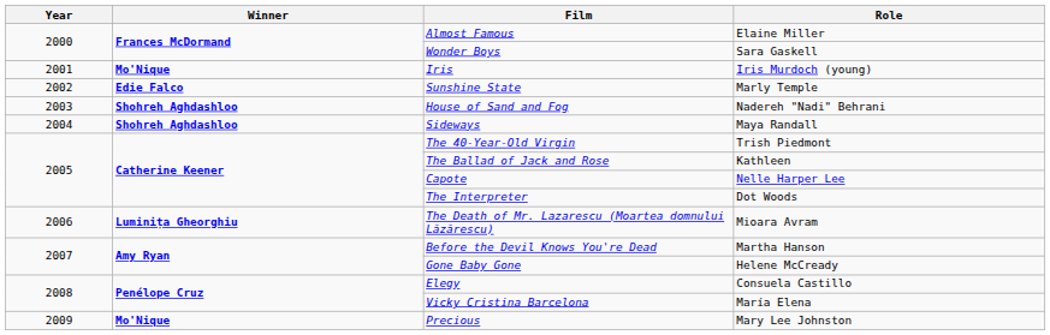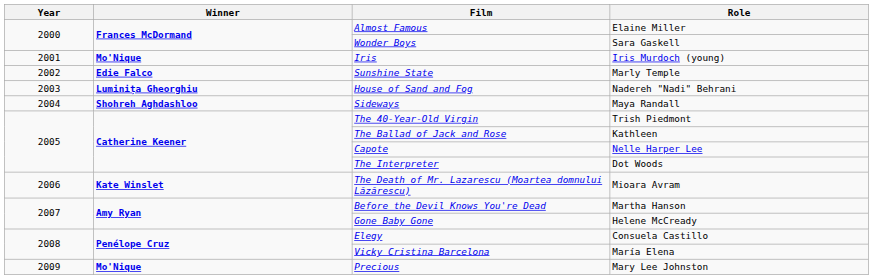 <table class="wikitable" width="95%" cellpadding="5">
 <tr>
 <th width="100"><strong>Year</strong></th>
 <th width="300"><strong>Winner</strong></th>
 <th width="300"><strong>Film</strong></th>
 <th width="300"><strong>Role</strong></th>
 </tr>
 <tr>
 <td rowspan="2" style="text-align:center;">2000</td>
 <td rowspan="2"><strong><a href='#'>Frances McDormand</a></strong></td>
 <td><em><a href='#'>Almost Famous</a></em></td>
 <td>Elaine Miller</td>
 </tr>
 <tr>
 <td><em><a href='#'>Wonder Boys</a></em></td>
 <td>Sara Gaskell</td>
 </tr>
 <tr>
 <td style="text-align:center;">2001</td>
 <td><strong><a href='#'>Mo'Nique</a></strong></td>
 <td><em><a href='#'>Iris</a></em></td>
 <td><a href='#'>Iris Murdoch</a> (young)</td>
 </tr>
 <tr>
 <td style="text-align:center;">2002</td>
 <td><strong><a href='#'>Edie Falco</a></strong></td>
 <td><em><a href='#'>Sunshine State</a></em></td>
 <td>Marly Temple</td>
 </tr>
 <tr>
 <td style="text-align:center;">2003</td>
-<td><strong><a href='#'>Shohreh Aghdashloo</a></strong></td>
+<td><strong><a href='#'>Luminița Gheorghiu</a></strong></td>
 <td><em><a href='#'>House of Sand and Fog</a></em></td>
 <td>Nadereh "Nadi" Behrani</td>
 </tr>
 <tr>
 <td style="text-align:center;">2004</td>
 <td><strong><a href='#'>Shohreh Aghdashloo</a></strong></td>
 <td><em><a href='#'>Sideways</a></em></td>
 <td>Maya Randall</td>
 </tr>
 <tr>
 <td rowspan="4" style="text-align:center;">2005</td>
 <td rowspan="4"><strong><a href='#'>Catherine Keener</a></strong></td>
 <td><em><a href='#'>The 40-Year-Old Virgin</a></em></td>
 <td>Trish Piedmont</td>
 </tr>
 <tr>
 <td><em><a href='#'>The Ballad of Jack and Rose</a></em></td>
 <td>Kathleen</td>
 </tr>
 <tr>
 <td><em><a href='#'>Capote</a></em></td>
 <td><a href='#'>Nelle Harper Lee</a></td>
 </tr>
 <tr>
 <td><em><a href='#'>The Interpreter</a></em></td>
 <td>Dot Woods</td>
 </tr>
 <tr>
 <td style="text-align:center;">2006</td>
-<td><strong><a href='#'>Luminița Gheorghiu</a></strong></td>
+<td><strong><a href='#'>Kate Winslet</a></strong></td>
 <td><em><a href='#'>The Death of Mr. Lazarescu (Moartea domnului Lăzărescu)</a></em></td>
 <td>Mioara Avram</td>
 </tr>
 <tr>
 <td rowspan="2" style="text-align:center;">2007</td>
 <td rowspan="2"><strong><a href='#'>Amy Ryan</a></strong></td>
 <td><em><a href='#'>Before the Devil Knows You're Dead</a></em></td>
 <td>Martha Hanson</td>
 </tr>
 <tr>
 <td><em><a href='#'>Gone Baby Gone</a></em></td>
 <td>Helene McCready</td>
 </tr>
 <tr>
 <td rowspan="2" style="text-align:center;">2008</td>
 <td rowspan="2"><strong><a href='#'>Penélope Cruz</a></strong></td>
 <td><em><a href='#'>Elegy</a></em></td>
 <td>Consuela Castillo</td>
 </tr>
 <tr>
 <td><em><a href='#'>Vicky Cristina Barcelona</a></em></td>
 <td>María Elena</td>
 </tr>
 <tr>
 <td style="text-align:center;">2009</td>
 <td><strong><a href='#'>Mo'Nique</a></strong></td>
 <td><em><a href='#'>Precious</a></em></td>
 <td>Mary Lee Johnston</td>
 </tr>
 </table>
